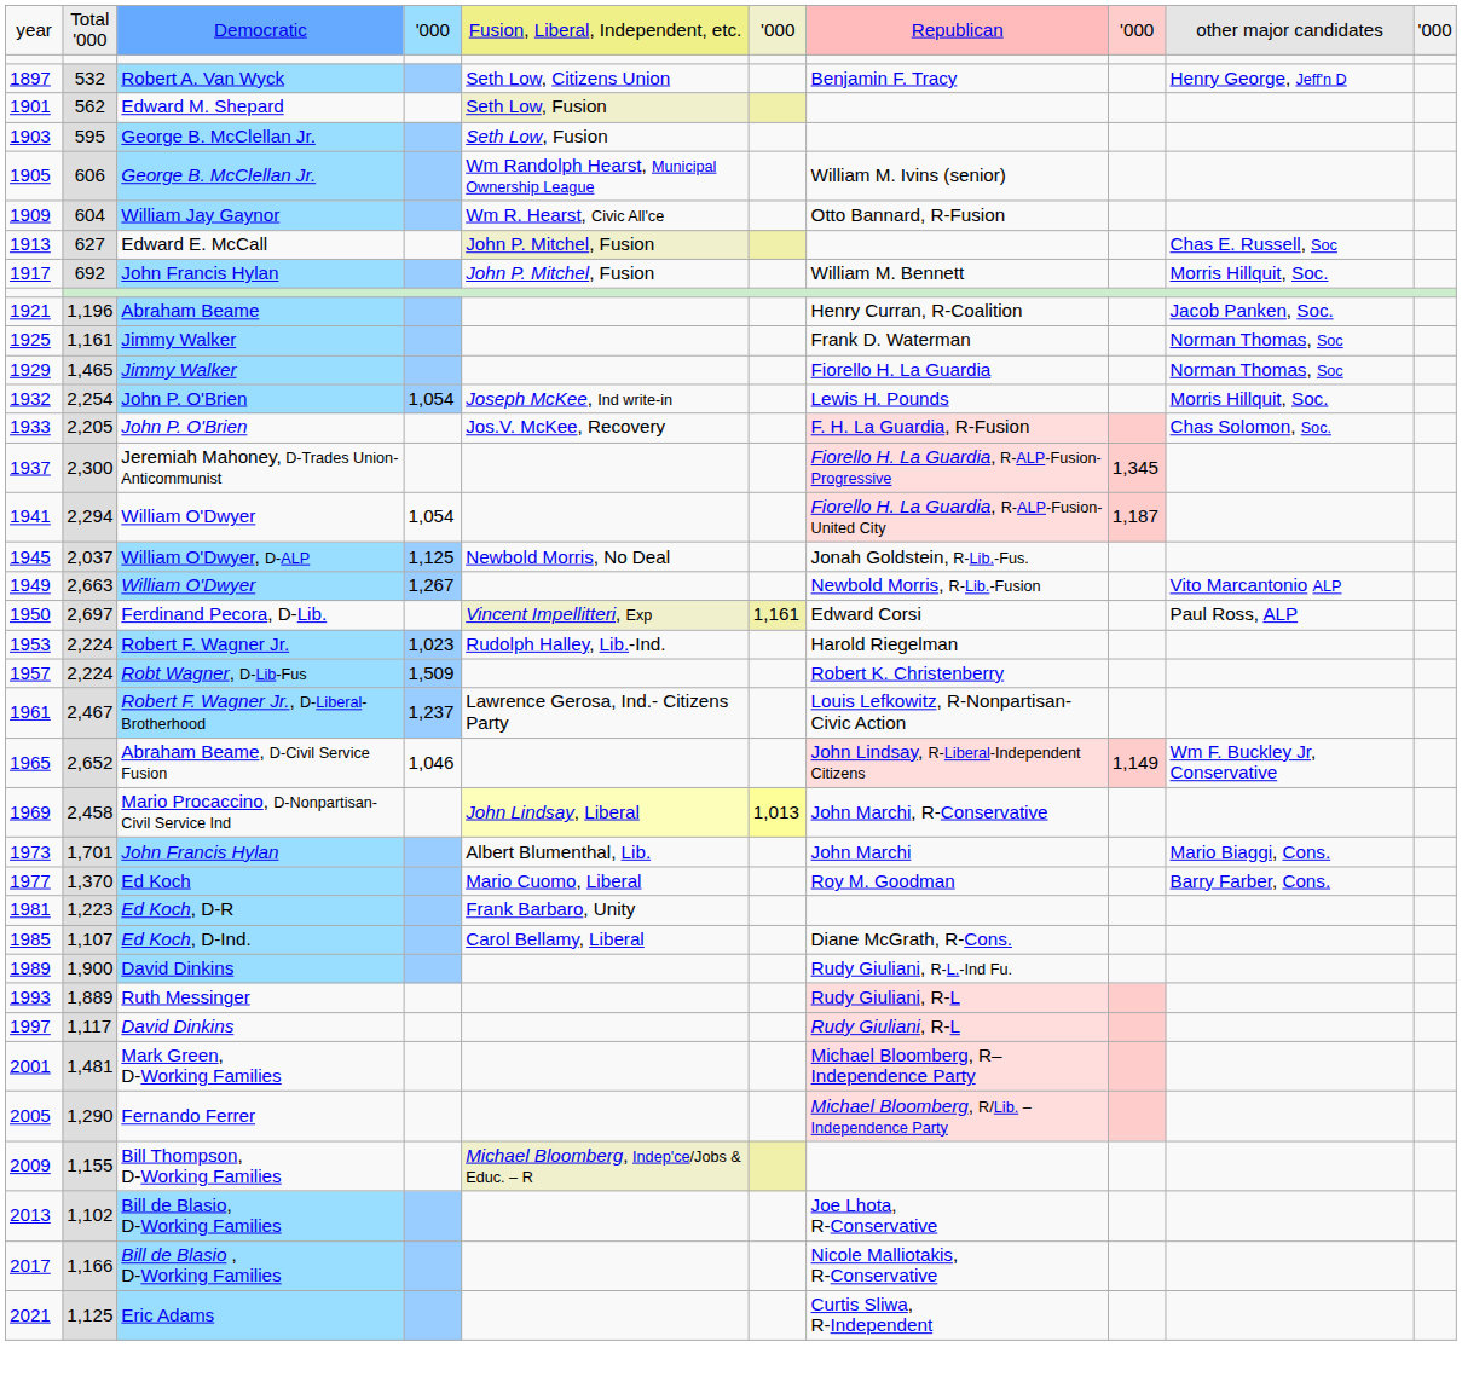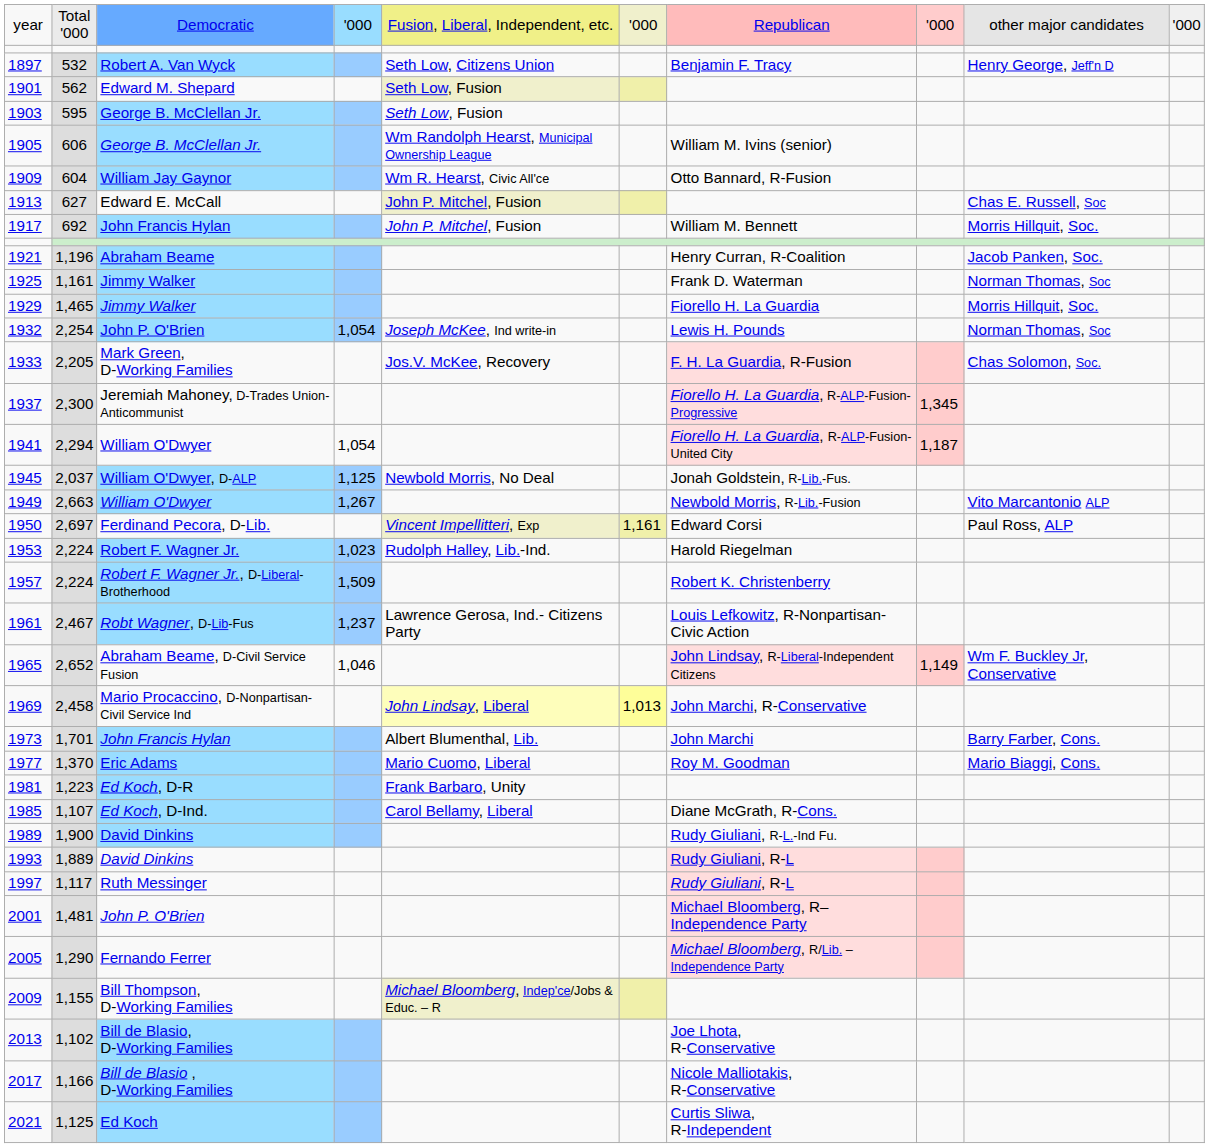 <table class="wikitable" style="width:100%;">
 <tr>
 <td style="text-align:center; width:4%; background:#f8f8f8;">year</td>
 <td style="text-align:center; background:#ebebeb;">Total<br>'000</td>
 <td style="text-align:center; width:21%; background:#6af;"><a href='#'>Democratic</a></td>
 <td style="text-align:center; width:4%; background:#9df;">'000</td>
 <td style="text-align:center; width:21%; background:#f0f088;"><a href='#'>Fusion</a>, <a href='#'>Liberal</a>, Independent, etc.</td>
 <td style="text-align:center; width:4%; background:#f0f0cc;">'000</td>
 <td style="text-align:center; width:22%; background:#fbb;"><a href='#'>Republican</a></td>
 <td style="text-align:center; width:4%; background:#fcc;">'000</td>
 <td style="text-align:center; width:18%; background:#e5e5e5;">other major candidates</td>
 <td style="text-align:center; width:2%; background:#f0f0f0;">'000</td>
 </tr>
 <tr>
 <td></td>
 <td></td>
 <td></td>
 <td></td>
 <td></td>
 <td></td>
 <td></td>
 <td></td>
 <td></td>
 </tr>
 <tr>
 <td><a href='#'>1897</a></td>
 <td style="text-align:center; background:#ddd;">532</td>
 <td style="background:#9df;"><a href='#'>Robert A. Van Wyck</a></td>
 <td style="background:#9cf;"></td>
 <td><a href='#'>Seth Low</a>, <a href='#'>Citizens Union</a></td>
 <td></td>
 <td><a href='#'>Benjamin F. Tracy</a></td>
 <td></td>
 <td><a href='#'>Henry George</a>, <small><a href='#'>Jeff'n D</a></small></td>
 <td></td>
 </tr>
 <tr>
 <td><a href='#'>1901</a></td>
 <td style="text-align:center; background:#ddd;">562</td>
 <td><a href='#'>Edward M. Shepard</a></td>
 <td></td>
 <td style="background:#f0f0cc;"><a href='#'>Seth Low</a>, Fusion</td>
 <td style="background:#f0f0aa;"></td>
 <td></td>
 <td></td>
 <td></td>
 <td></td>
 </tr>
 <tr>
 <td><a href='#'>1903</a></td>
 <td style="text-align:center; background:#ddd;">595</td>
 <td style="background:#9df;"><a href='#'>George B. McClellan Jr.</a></td>
 <td style="background:#9cf;"></td>
 <td><em><a href='#'>Seth Low</a></em>, Fusion</td>
 <td></td>
 <td></td>
 <td></td>
 <td></td>
 <td></td>
 </tr>
 <tr>
 <td><a href='#'>1905</a></td>
 <td style="text-align:center; background:#ddd;">606</td>
 <td style="background:#9df;"><em><a href='#'>George B. McClellan Jr.</a></em></td>
 <td style="background:#9cf;"></td>
 <td><a href='#'>Wm Randolph Hearst</a>, <small><a href='#'>Municipal Ownership League</a></small></td>
 <td></td>
 <td>William M. Ivins (senior)</td>
 <td></td>
 <td></td>
 <td></td>
 </tr>
 <tr>
 <td><a href='#'>1909</a></td>
 <td style="text-align:center; background:#ddd;">604</td>
 <td style="background:#9df;"><a href='#'>William Jay Gaynor</a></td>
 <td style="background:#9cf;"></td>
 <td><a href='#'>Wm R. Hearst</a>, <small>Civic All'ce</small></td>
 <td></td>
 <td>Otto Bannard, R-Fusion</td>
 <td></td>
 <td></td>
 <td></td>
 </tr>
 <tr>
 <td><a href='#'>1913</a></td>
 <td style="text-align:center; background:#ddd;">627</td>
 <td>Edward E. McCall</td>
 <td></td>
 <td style="background:#f0f0cc;"><a href='#'>John P. Mitchel</a>, Fusion</td>
 <td style="background:#f0f0aa;"></td>
 <td></td>
 <td></td>
 <td><a href='#'>Chas E. Russell</a>, <small><a href='#'>Soc</a></small></td>
 <td></td>
 </tr>
 <tr>
 <td><a href='#'>1917</a></td>
 <td style="text-align:center; background:#ddd;">692</td>
 <td style="background:#9df;"><a href='#'>John Francis Hylan</a></td>
 <td style="background:#9cf;"></td>
 <td><em><a href='#'>John P. Mitchel</a></em>, Fusion</td>
 <td></td>
 <td>William M. Bennett</td>
 <td></td>
 <td><a href='#'>Morris Hillquit</a>, <a href='#'>Soc.</a></td>
 <td></td>
 </tr>
 <tr>
 <td></td>
 <td colspan="9" style="background:#cec;"></td>
 </tr>
 <tr>
 <td><a href='#'>1921</a></td>
 <td style="background:#ddd;">1,196</td>
 <td style="background:#9df;"><a href='#'>Abraham Beame</a></td>
 <td style="background:#9cf;"></td>
 <td></td>
 <td></td>
 <td>Henry Curran, R-Coalition</td>
 <td></td>
 <td><a href='#'>Jacob Panken</a>, <a href='#'>Soc.</a></td>
 <td></td>
 </tr>
 <tr>
 <td><a href='#'>1925</a></td>
 <td style="background:#ddd;">1,161</td>
 <td style="background:#9df;"><a href='#'>Jimmy Walker</a></td>
 <td style="background:#9cf;"></td>
 <td></td>
 <td></td>
 <td>Frank D. Waterman</td>
 <td></td>
 <td><a href='#'>Norman Thomas</a>, <small><a href='#'>Soc</a></small></td>
 <td></td>
 </tr>
 <tr>
 <td><a href='#'>1929</a></td>
 <td style="background:#ddd;">1,465</td>
 <td style="background:#9df;"><em><a href='#'>Jimmy Walker</a></em></td>
 <td style="background:#9cf;"></td>
 <td></td>
 <td></td>
 <td><a href='#'>Fiorello H. La Guardia</a></td>
 <td></td>
-<td><a href='#'>Norman Thomas</a>, <small><a href='#'>Soc</a></small></td>
+<td><a href='#'>Morris Hillquit</a>, <a href='#'>Soc.</a></td>
 <td></td>
 </tr>
 <tr>
 <td><a href='#'>1932</a></td>
 <td style="background:#ddd;">2,254</td>
 <td style="background:#9df;"><a href='#'>John P. O'Brien</a></td>
 <td style="background:#9cf;">1,054</td>
 <td><em><a href='#'>Joseph McKee</a></em>, <small>Ind write-in</small></td>
 <td></td>
 <td><a href='#'>Lewis H. Pounds</a></td>
 <td></td>
-<td><a href='#'>Morris Hillquit</a>, <a href='#'>Soc.</a></td>
+<td><a href='#'>Norman Thomas</a>, <small><a href='#'>Soc</a></small></td>
 <td></td>
 </tr>
 <tr>
 <td><a href='#'>1933</a></td>
 <td style="background:#ddd;">2,205</td>
-<td><em><a href='#'>John P. O'Brien</a></em></td>
+<td><a href='#'>Mark Green</a>,<br> D-<a href='#'>Working Families</a></td>
 <td></td>
 <td><a href='#'>Jos.V. McKee</a>, Recovery</td>
 <td></td>
 <td style="background:#fdd;"><a href='#'>F. H. La Guardia</a>, R-Fusion</td>
 <td style="background:#fcc;"></td>
 <td><a href='#'>Chas Solomon</a>, <small><a href='#'>Soc.</a></small></td>
 <td></td>
 </tr>
 <tr>
 <td><a href='#'>1937</a></td>
 <td style="background:#ddd;">2,300</td>
 <td>Jeremiah Mahoney,<small> D-Trades Union-Anticommunist</small></td>
 <td></td>
 <td></td>
 <td></td>
 <td style="background:#fdd;"><em><a href='#'>Fiorello H. La Guardia</a></em>,<small> R-<a href='#'>ALP</a>-Fusion-<a href='#'>Progressive</a></small></td>
 <td style="background:#fcc;">1,345</td>
 <td></td>
 <td></td>
 </tr>
 <tr>
 <td><a href='#'>1941</a></td>
 <td style="background:#ddd;">2,294</td>
 <td><a href='#'>William O'Dwyer</a></td>
 <td>1,054</td>
 <td></td>
 <td></td>
 <td style="background:#fdd;"><em><a href='#'>Fiorello H. La Guardia</a></em>, <small>R-<a href='#'>ALP</a>-Fusion-United City</small></td>
 <td style="background:#fcc;">1,187</td>
 <td></td>
 <td></td>
 </tr>
 <tr>
 <td><a href='#'>1945</a></td>
 <td style="background:#ddd;">2,037</td>
 <td style="background:#9df;"><a href='#'>William O'Dwyer</a>, <small>D-<a href='#'>ALP</a></small></td>
 <td style="background:#9cf;">1,125</td>
 <td><a href='#'>Newbold Morris</a>, No Deal</td>
 <td></td>
 <td>Jonah Goldstein,<small> R-<a href='#'>Lib.</a>-Fus.</small></td>
 <td></td>
 <td></td>
 <td></td>
 </tr>
 <tr>
 <td><a href='#'>1949</a></td>
 <td style="background:#ddd;">2,663</td>
 <td style="background:#9df;"><em><a href='#'>William O'Dwyer</a></em></td>
 <td style="background:#9cf;">1,267</td>
 <td></td>
 <td></td>
 <td><a href='#'>Newbold Morris</a>, <small>R-<a href='#'>Lib.</a>-Fusion</small></td>
 <td></td>
 <td><a href='#'>Vito Marcantonio</a> <small><a href='#'>ALP</a></small></td>
 <td></td>
 </tr>
 <tr>
 <td><a href='#'>1950</a></td>
 <td style="background:#ddd;">2,697</td>
 <td><a href='#'>Ferdinand Pecora</a>, D-<a href='#'>Lib.</a></td>
 <td></td>
 <td style="background:#f0f0cc;"><em><a href='#'>Vincent Impellitteri</a></em>, <small>Exp</small></td>
 <td style="background:#f0f0aa;">1,161</td>
 <td>Edward Corsi</td>
 <td></td>
 <td>Paul Ross, <a href='#'>ALP</a></td>
 <td></td>
 </tr>
 <tr>
 <td><a href='#'>1953</a></td>
 <td style="background:#ddd;">2,224</td>
 <td style="background:#9df;"><a href='#'>Robert F. Wagner Jr.</a></td>
 <td style="background:#9cf;">1,023</td>
 <td><a href='#'>Rudolph Halley</a>, <a href='#'>Lib.</a>-Ind.</td>
 <td></td>
 <td>Harold Riegelman</td>
 <td></td>
 <td></td>
 <td></td>
 </tr>
 <tr>
 <td><a href='#'>1957</a></td>
 <td style="background:#ddd;">2,224</td>
-<td style="background:#9df;"><em><a href='#'>Robt Wagner</a></em>, <small>D-<a href='#'>Lib</a>-Fus</small></td>
+<td style="background:#9df;"><em><a href='#'>Robert F. Wagner Jr.</a></em>, <small>D-<a href='#'>Liberal</a>-Brotherhood</small></td>
 <td style="background:#9cf;">1,509</td>
 <td></td>
 <td></td>
 <td><a href='#'>Robert K. Christenberry</a></td>
 <td></td>
 <td></td>
 <td></td>
 </tr>
 <tr>
 <td><a href='#'>1961</a></td>
 <td style="background:#ddd;">2,467</td>
-<td style="background:#9df;"><em><a href='#'>Robert F. Wagner Jr.</a></em>, <small>D-<a href='#'>Liberal</a>-Brotherhood</small></td>
+<td style="background:#9df;"><em><a href='#'>Robt Wagner</a></em>, <small>D-<a href='#'>Lib</a>-Fus</small></td>
 <td style="background:#9cf;">1,237</td>
 <td>Lawrence Gerosa, Ind.- Citizens Party</td>
 <td></td>
 <td><a href='#'>Louis Lefkowitz</a>, R-Nonpartisan-Civic Action</td>
 <td></td>
 <td></td>
 <td></td>
 </tr>
 <tr>
 <td><a href='#'>1965</a></td>
 <td style="background:#ddd;">2,652</td>
 <td><a href='#'>Abraham Beame</a>, <small>D-Civil Service Fusion</small></td>
 <td>1,046</td>
 <td></td>
 <td></td>
 <td style="background:#fdd;"><a href='#'>John Lindsay</a>, <small>R-<a href='#'>Liberal</a>-Independent Citizens</small></td>
 <td style="background:#fcc;">1,149</td>
 <td><a href='#'>Wm F. Buckley Jr</a>, <a href='#'>Conservative</a></td>
 <td></td>
 </tr>
 <tr>
 <td><a href='#'>1969</a></td>
 <td style="background:#ddd;">2,458</td>
 <td><a href='#'>Mario Procaccino</a>, <small>D-Nonpartisan-Civil Service Ind</small></td>
 <td></td>
 <td style="background:#fefebb;"><em><a href='#'>John Lindsay</a></em>, <a href='#'>Liberal</a></td>
 <td style="background:#fefe99;">1,013</td>
 <td><a href='#'>John Marchi</a>, R-<a href='#'>Conservative</a></td>
 <td></td>
 <td></td>
 <td></td>
 </tr>
 <tr>
 <td><a href='#'>1973</a></td>
 <td style="background:#ddd;">1,701</td>
 <td style="background:#9df;"><em><a href='#'>John Francis Hylan</a></em></td>
 <td style="background:#9cf;"></td>
 <td>Albert Blumenthal, <a href='#'>Lib.</a></td>
 <td></td>
 <td><a href='#'>John Marchi</a></td>
 <td></td>
-<td><a href='#'>Mario Biaggi</a>, <a href='#'>Cons.</a></td>
+<td><a href='#'>Barry Farber</a>, <a href='#'>Cons.</a></td>
 <td></td>
 </tr>
 <tr>
 <td><a href='#'>1977</a></td>
 <td style="background:#ddd;">1,370</td>
-<td style="background:#9df;"><a href='#'>Ed Koch</a></td>
+<td style="background:#9df;"><a href='#'>Eric Adams</a></td>
 <td style="background:#9cf;"></td>
 <td><a href='#'>Mario Cuomo</a>, <a href='#'>Liberal</a></td>
 <td></td>
 <td><a href='#'>Roy M. Goodman</a></td>
 <td></td>
-<td><a href='#'>Barry Farber</a>, <a href='#'>Cons.</a></td>
+<td><a href='#'>Mario Biaggi</a>, <a href='#'>Cons.</a></td>
 <td></td>
 </tr>
 <tr>
 <td><a href='#'>1981</a></td>
 <td style="background:#ddd;">1,223</td>
 <td style="background:#9df;"><em><a href='#'>Ed Koch</a></em>, D-R</td>
 <td style="background:#9cf;"></td>
 <td><a href='#'>Frank Barbaro</a>, Unity</td>
 <td></td>
 <td></td>
 <td></td>
 <td></td>
 <td></td>
 </tr>
 <tr>
 <td><a href='#'>1985</a></td>
 <td style="background:#ddd;">1,107</td>
 <td style="background:#9df;"><em><a href='#'>Ed Koch</a></em>, D-Ind.</td>
 <td style="background:#9cf;"></td>
 <td><a href='#'>Carol Bellamy</a>, <a href='#'>Liberal</a></td>
 <td></td>
 <td>Diane McGrath, R-<a href='#'>Cons.</a></td>
 <td></td>
 <td></td>
 <td></td>
 </tr>
 <tr>
 <td><a href='#'>1989</a></td>
 <td style="background:#ddd;">1,900</td>
 <td style="background:#9df;"><a href='#'>David Dinkins</a></td>
 <td style="background:#9cf;"></td>
 <td></td>
 <td></td>
 <td><a href='#'>Rudy Giuliani</a>, <small>R-<a href='#'>L.</a>-Ind Fu.</small></td>
 <td></td>
 <td></td>
 <td></td>
 </tr>
 <tr>
 <td><a href='#'>1993</a></td>
 <td style="background:#ddd;">1,889</td>
-<td><a href='#'>Ruth Messinger</a></td>
+<td><em><a href='#'>David Dinkins</a></em></td>
 <td></td>
 <td></td>
 <td></td>
 <td style="background:#fdd;"><a href='#'>Rudy Giuliani</a>, R-<a href='#'>L</a></td>
 <td style="background:#fcc;"></td>
 <td></td>
 <td></td>
 </tr>
 <tr>
 <td><a href='#'>1997</a></td>
 <td style="background:#ddd;">1,117</td>
-<td><em><a href='#'>David Dinkins</a></em></td>
+<td><a href='#'>Ruth Messinger</a></td>
 <td></td>
 <td></td>
 <td></td>
 <td style="background:#fdd;"><em><a href='#'>Rudy Giuliani</a></em>, R-<a href='#'>L</a></td>
 <td style="background:#fcc;"></td>
 <td></td>
 <td></td>
 </tr>
 <tr>
 <td><a href='#'>2001</a></td>
 <td style="background:#ddd;">1,481</td>
-<td><a href='#'>Mark Green</a>,<br> D-<a href='#'>Working Families</a></td>
+<td><em><a href='#'>John P. O'Brien</a></em></td>
 <td></td>
 <td></td>
 <td></td>
 <td style="background:#fdd;"><a href='#'>Michael Bloomberg</a>, R–<a href='#'>Independence Party</a></td>
 <td style="background:#fcc;"></td>
 <td></td>
 <td></td>
 </tr>
 <tr>
 <td><a href='#'>2005</a></td>
 <td style="background:#ddd;">1,290</td>
 <td><a href='#'>Fernando Ferrer</a></td>
 <td></td>
 <td></td>
 <td></td>
 <td style="background:#fdd;"><em><a href='#'>Michael Bloomberg</a></em>, <small>R/<a href='#'>Lib.</a> – <a href='#'>Independence Party</a></small></td>
 <td style="background:#fcc;"></td>
 <td></td>
 <td></td>
 </tr>
 <tr>
 <td><a href='#'>2009</a></td>
 <td style="background:#ddd;">1,155</td>
 <td><a href='#'>Bill Thompson</a>,<br>D-<a href='#'>Working Families</a></td>
 <td></td>
 <td style="background:#f0f0cc;"><em><a href='#'>Michael Bloomberg</a></em>,<small> <a href='#'>Indep'ce</a>/Jobs & Educ. – R</small></td>
 <td style="background:#f0f0aa;"></td>
 <td></td>
 <td></td>
 <td></td>
 <td></td>
 </tr>
 <tr>
 <td><a href='#'>2013</a></td>
 <td style="background:#ddd;">1,102</td>
 <td style="background:#9df;"><a href='#'>Bill de Blasio</a>,<br> D-<a href='#'>Working Families</a></td>
 <td style="background:#9cf;"></td>
 <td></td>
 <td></td>
 <td><a href='#'>Joe Lhota</a>,<br> R-<a href='#'>Conservative</a></td>
 <td></td>
 <td></td>
 <td></td>
 </tr>
 <tr>
 <td><a href='#'>2017</a></td>
 <td style="background:#ddd;">1,166</td>
 <td style="background:#9df;"><em><a href='#'>Bill de Blasio</a></em> ,<br> D-<a href='#'>Working Families</a></td>
 <td style="background:#9cf;"></td>
 <td></td>
 <td></td>
 <td><a href='#'>Nicole Malliotakis</a>,<br> R-<a href='#'>Conservative</a></td>
 <td></td>
 <td></td>
 <td></td>
 </tr>
 <tr>
 <td><a href='#'>2021</a></td>
 <td style="background:#ddd;">1,125</td>
-<td style="background:#9df;"><a href='#'>Eric Adams</a></td>
+<td style="background:#9df;"><a href='#'>Ed Koch</a></td>
 <td style="background:#9cf;"></td>
 <td></td>
 <td></td>
 <td><a href='#'>Curtis Sliwa</a>,<br> R-<a href='#'>Independent</a></td>
 <td></td>
 <td></td>
 <td></td>
 </tr>
 </table>
